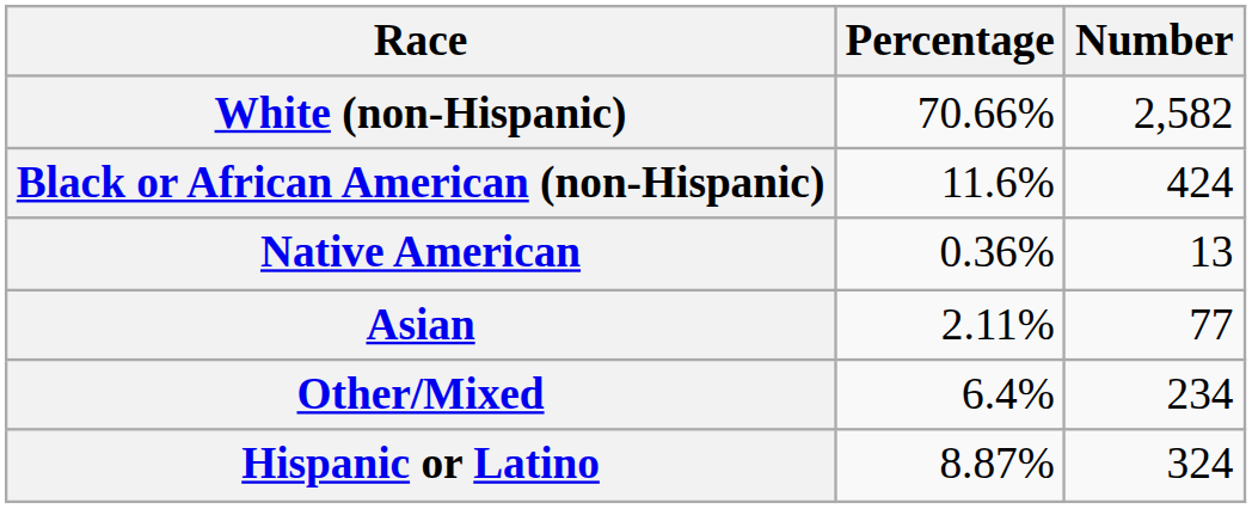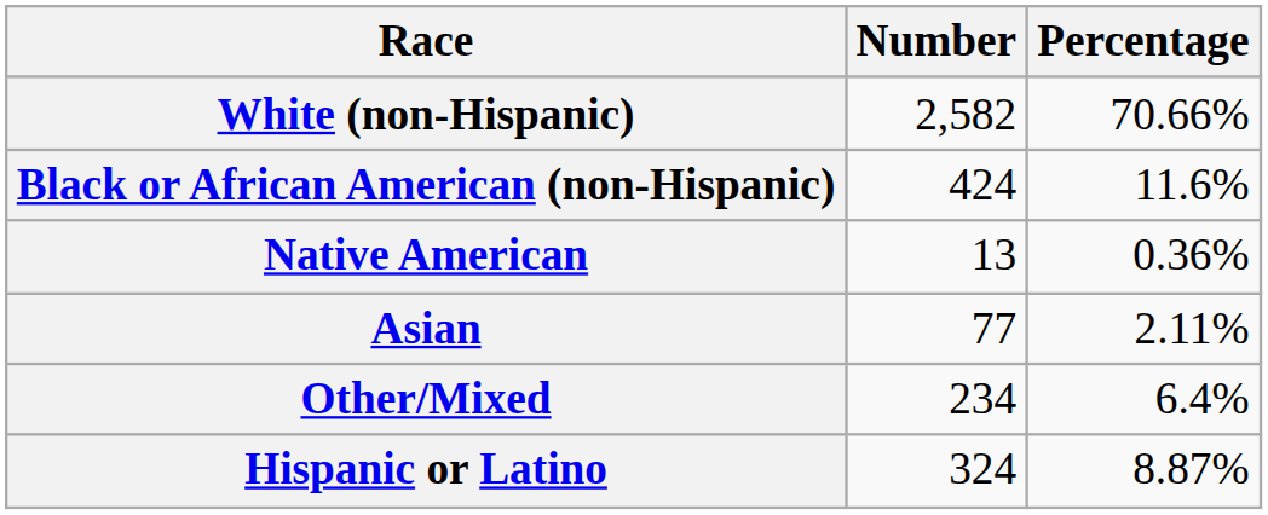 <table class="wikitable" style="text-align:right">
 <tr>
 <th scope="col">Race</th>
+<th scope="col">Number</th>
 <th scope="col">Percentage</th>
-<th scope="col">Number</th>
 </tr>
 <tr>
 <th scope="row"><a href='#'>White</a> (non-Hispanic)</th>
+<td>2,582</td>
 <td>70.66%</td>
-<td>2,582</td>
 </tr>
 <tr>
 <th scope="row"><a href='#'>Black or African American</a> (non-Hispanic)</th>
+<td>424</td>
 <td>11.6%</td>
-<td>424</td>
 </tr>
 <tr>
 <th scope="row"><a href='#'>Native American</a></th>
+<td>13</td>
 <td>0.36%</td>
-<td>13</td>
 </tr>
 <tr>
 <th scope="row"><a href='#'>Asian</a></th>
+<td>77</td>
 <td>2.11%</td>
-<td>77</td>
 </tr>
 <tr>
 <th scope="row"><a href='#'>Other/Mixed</a></th>
+<td>234</td>
 <td>6.4%</td>
-<td>234</td>
 </tr>
 <tr>
 <th scope="row"><a href='#'>Hispanic</a> or <a href='#'>Latino</a></th>
+<td>324</td>
 <td>8.87%</td>
-<td>324</td>
 </tr>
 </table>
